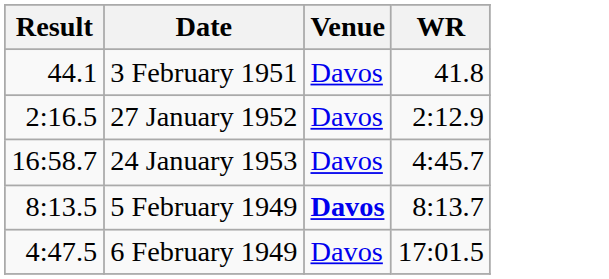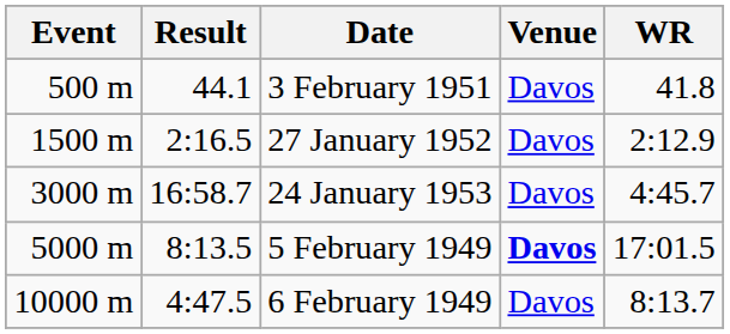 <table class="wikitable" style="text-align:right">
 <tr>
+<th>Event</th>
 <th>Result</th>
 <th>Date</th>
 <th>Venue</th>
 <th>WR</th>
 </tr>
 <tr>
+<td>500 m</td>
 <td>44.1</td>
 <td>3 February 1951</td>
 <td align="left"><a href='#'>Davos</a></td>
 <td>41.8</td>
 </tr>
 <tr>
+<td>1500 m</td>
 <td>2:16.5</td>
 <td>27 January 1952</td>
 <td align="left"><a href='#'>Davos</a></td>
 <td>2:12.9</td>
 </tr>
 <tr>
+<td>3000 m</td>
 <td>16:58.7</td>
 <td>24 January 1953</td>
 <td align="left"><a href='#'>Davos</a></td>
 <td>4:45.7</td>
 </tr>
 <tr>
+<td>5000 m</td>
 <td>8:13.5</td>
 <td>5 February 1949</td>
 <td align="left"><strong><a href='#'>Davos</a></strong></td>
-<td>8:13.7</td>
+<td>17:01.5</td>
 </tr>
 <tr>
+<td>10000 m</td>
 <td>4:47.5</td>
 <td>6 February 1949</td>
 <td align="left"><a href='#'>Davos</a></td>
-<td>17:01.5</td>
+<td>8:13.7</td>
 </tr>
 </table>
